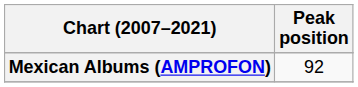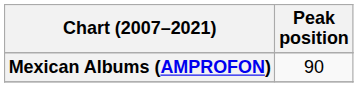 <table class="wikitable sortable plainrowheaders" style="text-align:center">
 <tr>
 <th scope="col">Chart (2007–2021)</th>
 <th scope="col">Peak<br> position</th>
 </tr>
 <tr>
 </tr>
 <tr>
 </tr>
 <tr>
 </tr>
 <tr>
 </tr>
 <tr>
 </tr>
 <tr>
 </tr>
 <tr>
 </tr>
 <tr>
 <th scope="row">Mexican Albums (<a href='#'>AMPROFON</a>)</th>
-<td>92</td>
+<td>90</td>
 </tr>
 <tr>
 </tr>
 <tr>
 </tr>
 <tr>
 </tr>
 <tr>
 </tr>
 <tr>
 </tr>
 <tr>
 </tr>
 <tr>
 </tr>
 </table>
